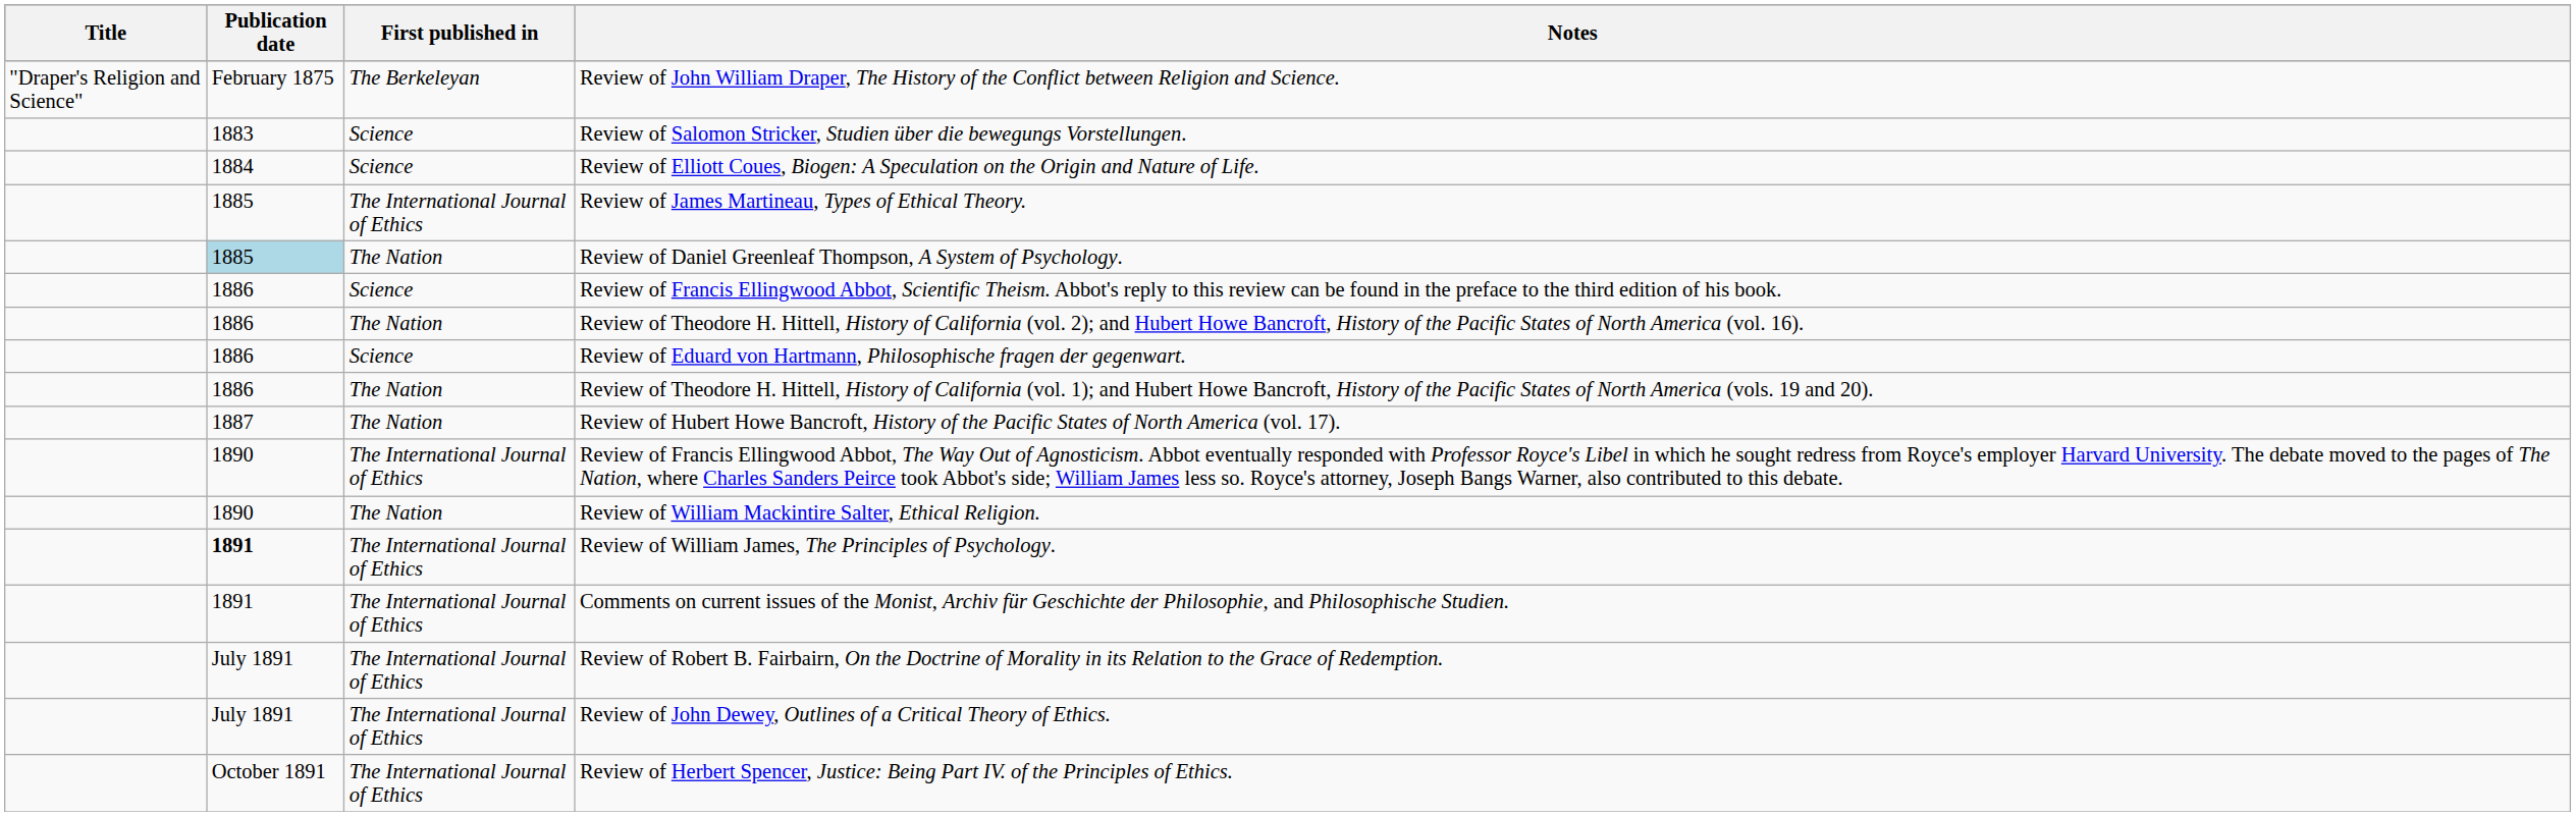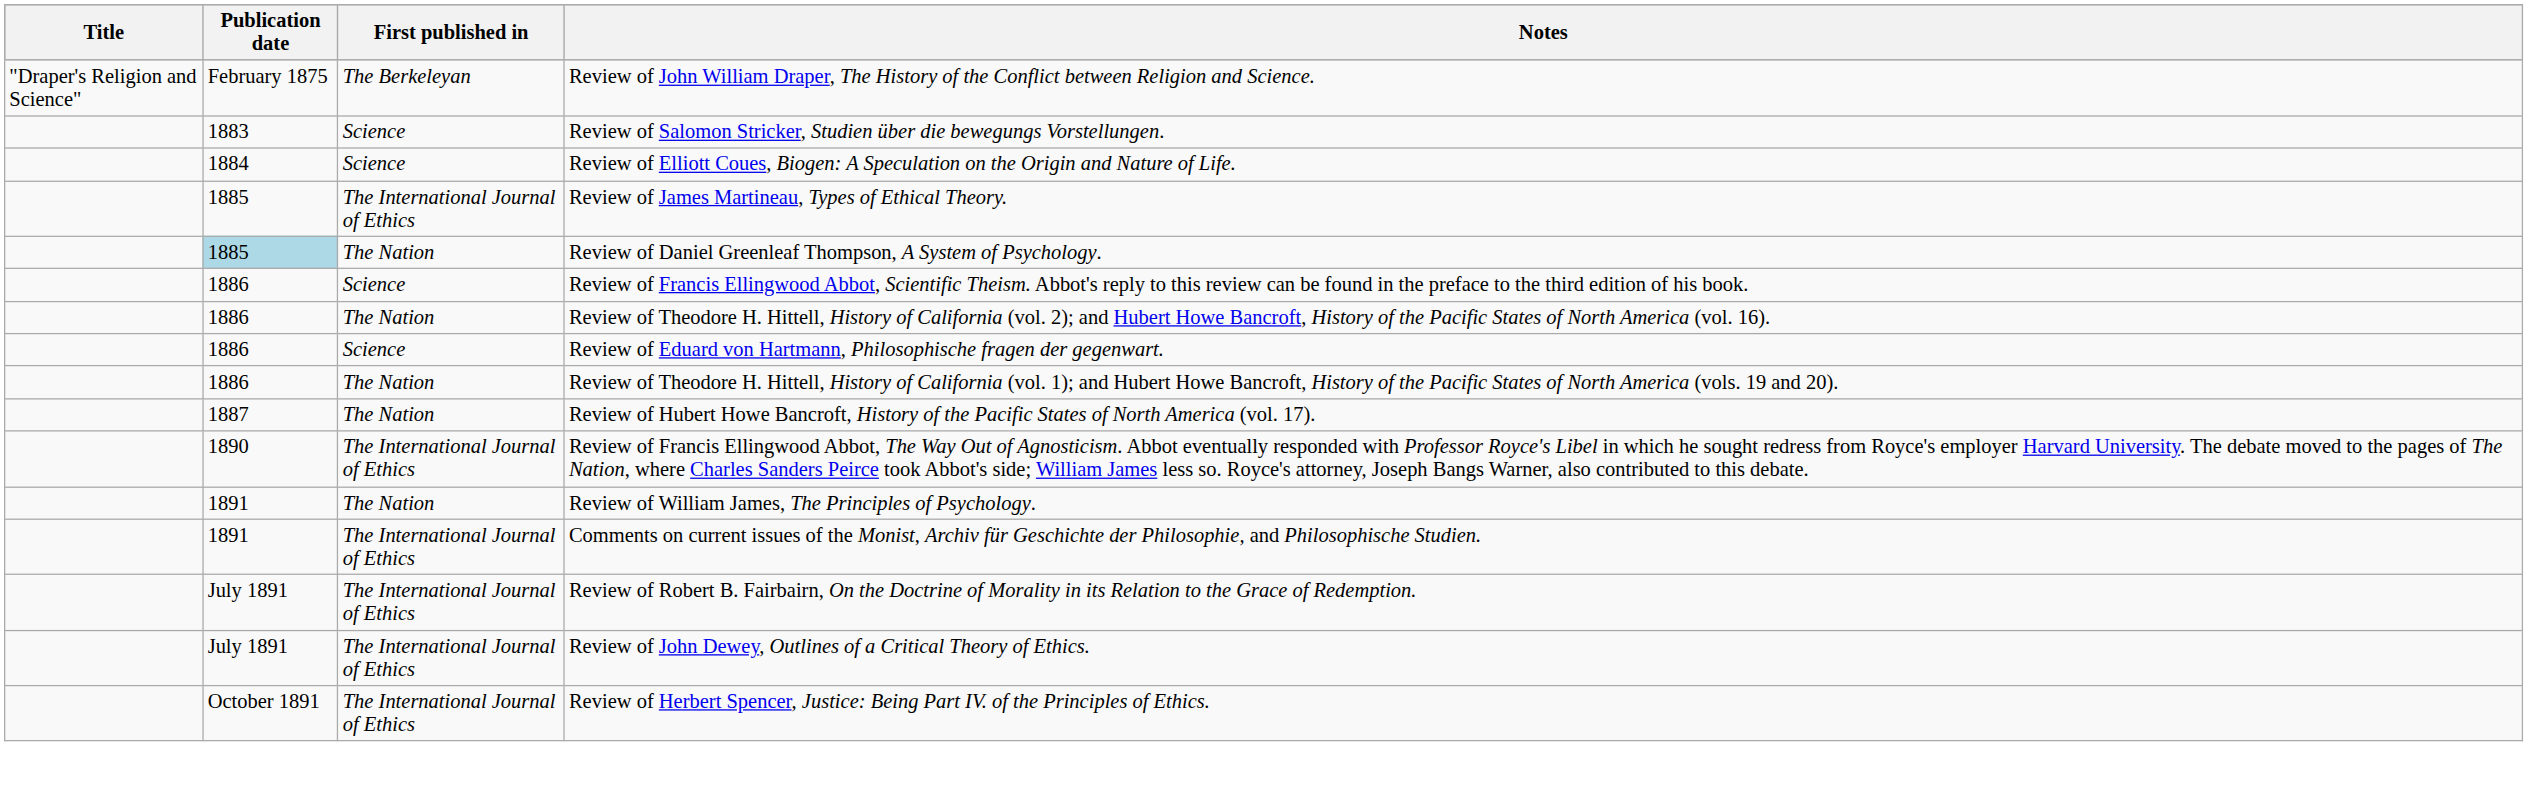 <table class="wikitable" align="center" cellpadding="7" style="clear:both;">
 <tr align="center" bgcolor="#696969">
 <th><div>Title</div></th>
 <th><div>Publication date</div></th>
 <th><div>First published in</div></th>
 <th><div>Notes</div></th>
 </tr>
 <tr valign="top">
 <td>"Draper's Religion and Science"</td>
 <td>February 1875</td>
 <td><em>The Berkeleyan</em></td>
 <td>Review of <a href='#'>John William Draper</a>, <em>The History of the Conflict between Religion and Science.</em></td>
 </tr>
 <tr valign="top">
 <td></td>
 <td>1883</td>
 <td><em>Science</em></td>
 <td>Review of <a href='#'>Salomon Stricker</a>, <em>Studien über die bewegungs Vorstellungen</em>.</td>
 </tr>
 <tr valign="top">
 <td></td>
 <td>1884</td>
 <td><em>Science</em></td>
 <td>Review of <a href='#'>Elliott Coues</a>, <em>Biogen: A Speculation on the Origin and Nature of Life.</em></td>
 </tr>
 <tr valign="top">
 <td></td>
 <td>1885</td>
 <td><em>The International Journal of Ethics</em></td>
 <td>Review of <a href='#'>James Martineau</a>, <em>Types of Ethical Theory.</em></td>
 </tr>
 <tr valign="top">
 <td></td>
 <td style="background: lightblue;">1885</td>
 <td><em>The Nation</em></td>
 <td>Review of Daniel Greenleaf Thompson, <em>A System of Psychology</em>.</td>
 </tr>
 <tr valign="top">
 <td></td>
 <td>1886</td>
 <td><em>Science</em></td>
 <td>Review of <a href='#'>Francis Ellingwood Abbot</a>, <em>Scientific Theism.</em> Abbot's reply to this review can be found in the preface to the third edition of his book.</td>
 </tr>
 <tr valign="top">
 <td></td>
 <td>1886</td>
 <td><em>The Nation</em></td>
 <td>Review of Theodore H. Hittell, <em>History of California</em> (vol. 2); and <a href='#'>Hubert Howe Bancroft</a>, <em>History of the Pacific States of North America</em> (vol. 16).</td>
 </tr>
 <tr valign="top">
 <td></td>
 <td>1886</td>
 <td><em>Science</em></td>
 <td>Review of <a href='#'>Eduard von Hartmann</a>, <em>Philosophische fragen der gegenwart.</em></td>
 </tr>
 <tr valign="top">
 <td></td>
 <td>1886</td>
 <td><em>The Nation</em></td>
 <td>Review of Theodore H. Hittell, <em>History of California</em> (vol. 1); and Hubert Howe Bancroft, <em>History of the Pacific States of North America</em> (vols. 19 and 20).</td>
 </tr>
 <tr valign="top">
 <td></td>
 <td>1887</td>
 <td><em>The Nation</em></td>
 <td>Review of Hubert Howe Bancroft, <em>History of the Pacific States of North America</em> (vol. 17).</td>
 </tr>
 <tr valign="top">
 <td></td>
 <td>1890</td>
 <td><em>The International Journal of Ethics</em></td>
 <td>Review of Francis Ellingwood Abbot, <em>The Way Out of Agnosticism</em>. Abbot eventually responded with <em>Professor Royce's Libel</em> in which he sought redress from Royce's employer <a href='#'>Harvard University</a>. The debate moved to the pages of <em>The Nation</em>, where <a href='#'>Charles Sanders Peirce</a> took Abbot's side; <a href='#'>William James</a> less so. Royce's attorney, Joseph Bangs Warner, also contributed to this debate.</td>
 </tr>
 <tr valign="top">
 <td></td>
-<td>1890</td>
+<td>1891</td>
 <td><em>The Nation</em></td>
-<td>Review of <a href='#'>William Mackintire Salter</a>, <em>Ethical Religion.</em></td>
-</tr>
-<tr valign="top">
-<td></td>
-<td><strong>1891</strong></td>
-<td><em>The International Journal of Ethics</em></td>
 <td>Review of William James, <em>The Principles of Psychology</em>.</td>
 </tr>
 <tr valign="top">
 <td></td>
 <td>1891</td>
 <td><em>The International Journal of Ethics</em></td>
 <td>Comments on current issues of the <em>Monist</em>, <em>Archiv für Geschichte der Philosophie,</em> and <em>Philosophische Studien.</em></td>
 </tr>
 <tr valign="top">
 <td></td>
 <td>July 1891</td>
 <td><em>The International Journal of Ethics</em></td>
 <td>Review of Robert B. Fairbairn, <em>On the Doctrine of Morality in its Relation to the Grace of Redemption.</em></td>
 </tr>
 <tr valign="top">
 <td></td>
 <td>July 1891</td>
 <td><em>The International Journal of Ethics</em></td>
 <td>Review of <a href='#'>John Dewey</a>, <em>Outlines of a Critical Theory of Ethics.</em></td>
 </tr>
 <tr valign="top">
 <td></td>
 <td>October 1891</td>
 <td><em>The International Journal of Ethics</em></td>
 <td>Review of <a href='#'>Herbert Spencer</a>, <em>Justice: Being Part IV. of the Principles of Ethics.</em></td>
 </tr>
 </table>
